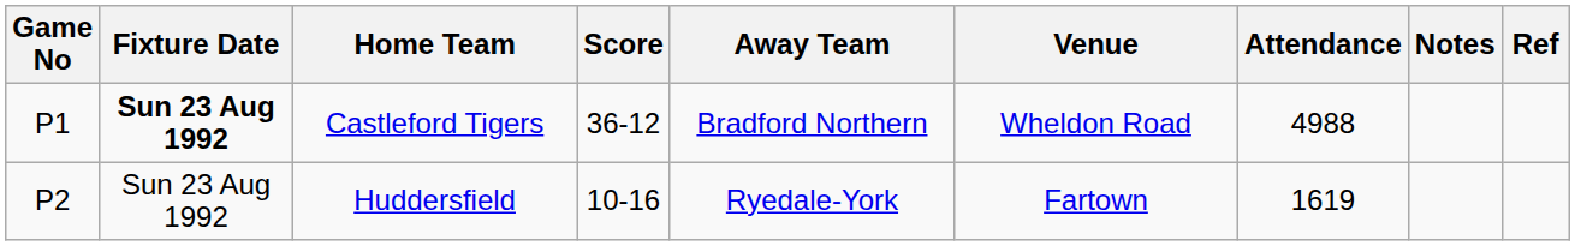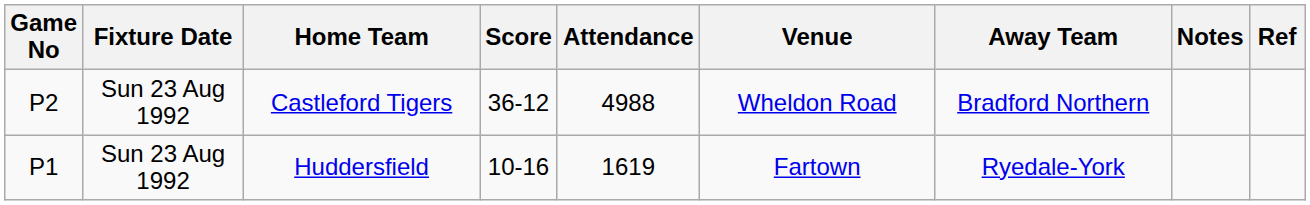 <table class="wikitable" style="text-align:center;">
 <tr>
 <th width=20 abbr="No">Game No</th>
 <th width=100 abbr="Date">Fixture Date</th>
 <th width=150 abbr="Home Team">Home Team</th>
 <th width=20 abbr="Score">Score</th>
+<th width=30 abbr="Att">Attendance</th>
+<th width=150 abbr="Venue">Venue</th>
 <th width=150 abbr="Away Team">Away Team</th>
-<th width=150 abbr="Venue">Venue</th>
-<th width=30 abbr="Att">Attendance</th>
 <th width=20 abbr="Notes">Notes</th>
 <th width=30 abbr="Ref">Ref</th>
 </tr>
 <tr>
-<td>P1</td>
-<td><strong>Sun 23 Aug 1992</strong></td>
+<td>P2</td>
+<td>Sun 23 Aug 1992</td>
 <td><a href='#'>Castleford Tigers</a></td>
 <td>36-12</td>
+<td>4988</td>
+<td><a href='#'>Wheldon Road</a></td>
 <td><a href='#'>Bradford Northern</a></td>
-<td><a href='#'>Wheldon Road</a></td>
-<td>4988</td>
 <td></td>
 <td></td>
 </tr>
 <tr>
-<td>P2</td>
+<td>P1</td>
 <td>Sun 23 Aug 1992</td>
 <td><a href='#'>Huddersfield</a></td>
 <td>10-16</td>
+<td>1619</td>
+<td><a href='#'>Fartown</a></td>
 <td><a href='#'>Ryedale-York</a></td>
-<td><a href='#'>Fartown</a></td>
-<td>1619</td>
 <td></td>
 <td></td>
 </tr>
 </table>
